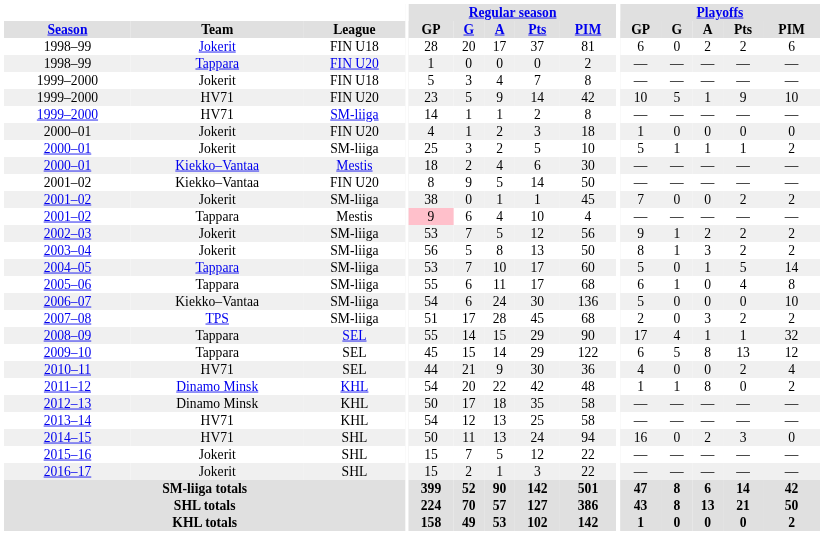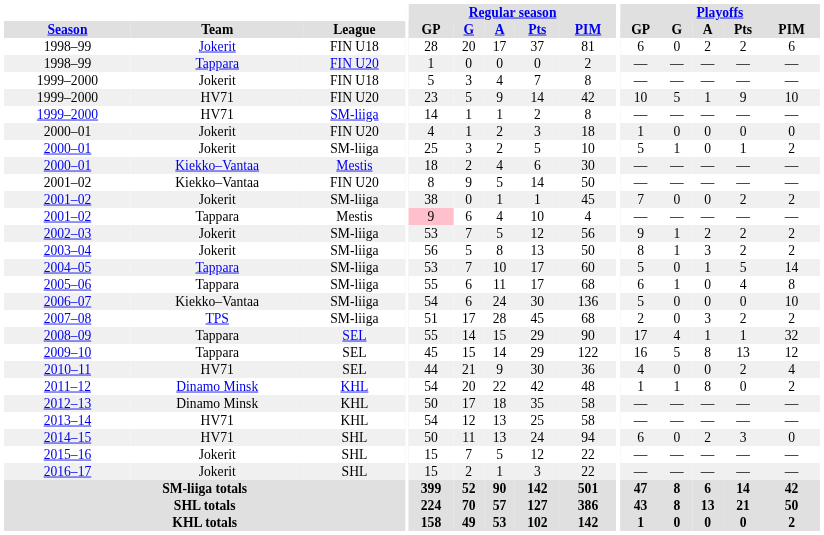 <table border="0" cellpadding="1" cellspacing="0" style="text-align:center; width:60em">
 <tr bgcolor="#e0e0e0">
 <th colspan="3" bgcolor="#ffffff"></th>
 <th rowspan="99" bgcolor="#ffffff"></th>
 <th colspan="5"><a href='#'>Regular season</a></th>
 <th rowspan="99" bgcolor="#ffffff"></th>
 <th colspan="5"><a href='#'>Playoffs</a></th>
 </tr>
 <tr bgcolor="#e0e0e0">
 <th><a href='#'>Season</a></th>
 <th>Team</th>
 <th>League</th>
 <th>GP</th>
 <th><a href='#'>G</a></th>
 <th><a href='#'>A</a></th>
 <th><a href='#'>Pts</a></th>
 <th><a href='#'>PIM</a></th>
 <th>GP</th>
 <th>G</th>
 <th>A</th>
 <th>Pts</th>
 <th>PIM</th>
 </tr>
 <tr>
 <td>1998–99</td>
 <td><a href='#'>Jokerit</a></td>
 <td>FIN U18</td>
 <td>28</td>
 <td>20</td>
 <td>17</td>
 <td>37</td>
 <td>81</td>
 <td>6</td>
 <td>0</td>
 <td>2</td>
 <td>2</td>
 <td>6</td>
 </tr>
 <tr bgcolor="#f0f0f0">
 <td>1998–99</td>
 <td><a href='#'>Tappara</a></td>
 <td><a href='#'>FIN U20</a></td>
 <td>1</td>
 <td>0</td>
 <td>0</td>
 <td>0</td>
 <td>2</td>
 <td>—</td>
 <td>—</td>
 <td>—</td>
 <td>—</td>
 <td>—</td>
 </tr>
 <tr>
 <td>1999–2000</td>
 <td>Jokerit</td>
 <td>FIN U18</td>
 <td>5</td>
 <td>3</td>
 <td>4</td>
 <td>7</td>
 <td>8</td>
 <td>—</td>
 <td>—</td>
 <td>—</td>
 <td>—</td>
 <td>—</td>
 </tr>
 <tr bgcolor="#f0f0f0">
 <td>1999–2000</td>
 <td>HV71</td>
 <td>FIN U20</td>
 <td>23</td>
 <td>5</td>
 <td>9</td>
 <td>14</td>
 <td>42</td>
 <td>10</td>
 <td>5</td>
 <td>1</td>
 <td>9</td>
 <td>10</td>
 </tr>
 <tr>
 <td><a href='#'>1999–2000</a></td>
 <td>HV71</td>
 <td><a href='#'>SM-liiga</a></td>
 <td>14</td>
 <td>1</td>
 <td>1</td>
 <td>2</td>
 <td>8</td>
 <td>—</td>
 <td>—</td>
 <td>—</td>
 <td>—</td>
 <td>—</td>
 </tr>
 <tr bgcolor="#f0f0f0">
 <td>2000–01</td>
 <td>Jokerit</td>
 <td>FIN U20</td>
 <td>4</td>
 <td>1</td>
 <td>2</td>
 <td>3</td>
 <td>18</td>
 <td>1</td>
 <td>0</td>
 <td>0</td>
 <td>0</td>
 <td>0</td>
 </tr>
 <tr>
 <td><a href='#'>2000–01</a></td>
 <td>Jokerit</td>
 <td>SM-liiga</td>
 <td>25</td>
 <td>3</td>
 <td>2</td>
 <td>5</td>
 <td>10</td>
 <td>5</td>
 <td>1</td>
-<td>1</td>
+<td>0</td>
 <td>1</td>
 <td>2</td>
 </tr>
 <tr bgcolor="#f0f0f0">
 <td><a href='#'>2000–01</a></td>
 <td><a href='#'>Kiekko–Vantaa</a></td>
 <td><a href='#'>Mestis</a></td>
 <td>18</td>
 <td>2</td>
 <td>4</td>
 <td>6</td>
 <td>30</td>
 <td>—</td>
 <td>—</td>
 <td>—</td>
 <td>—</td>
 <td>—</td>
 </tr>
 <tr>
 <td>2001–02</td>
 <td>Kiekko–Vantaa</td>
 <td>FIN U20</td>
 <td>8</td>
 <td>9</td>
 <td>5</td>
 <td>14</td>
 <td>50</td>
 <td>—</td>
 <td>—</td>
 <td>—</td>
 <td>—</td>
 <td>—</td>
 </tr>
 <tr bgcolor="#f0f0f0">
 <td><a href='#'>2001–02</a></td>
 <td>Jokerit</td>
 <td>SM-liiga</td>
 <td>38</td>
 <td>0</td>
 <td>1</td>
 <td>1</td>
 <td>45</td>
 <td>7</td>
 <td>0</td>
 <td>0</td>
 <td>2</td>
 <td>2</td>
 </tr>
 <tr>
 <td><a href='#'>2001–02</a></td>
 <td>Tappara</td>
 <td>Mestis</td>
 <td style="background: pink;">9</td>
 <td>6</td>
 <td>4</td>
 <td>10</td>
 <td>4</td>
 <td>—</td>
 <td>—</td>
 <td>—</td>
 <td>—</td>
 <td>—</td>
 </tr>
 <tr bgcolor="#f0f0f0">
 <td><a href='#'>2002–03</a></td>
 <td>Jokerit</td>
 <td>SM-liiga</td>
 <td>53</td>
 <td>7</td>
 <td>5</td>
 <td>12</td>
 <td>56</td>
 <td>9</td>
 <td>1</td>
 <td>2</td>
 <td>2</td>
 <td>2</td>
 </tr>
 <tr>
 <td><a href='#'>2003–04</a></td>
 <td>Jokerit</td>
 <td>SM-liiga</td>
 <td>56</td>
 <td>5</td>
 <td>8</td>
 <td>13</td>
 <td>50</td>
 <td>8</td>
 <td>1</td>
 <td>3</td>
 <td>2</td>
 <td>2</td>
 </tr>
 <tr bgcolor="#f0f0f0">
 <td><a href='#'>2004–05</a></td>
 <td><a href='#'>Tappara</a></td>
 <td>SM-liiga</td>
 <td>53</td>
 <td>7</td>
 <td>10</td>
 <td>17</td>
 <td>60</td>
 <td>5</td>
 <td>0</td>
 <td>1</td>
 <td>5</td>
 <td>14</td>
 </tr>
 <tr>
 <td><a href='#'>2005–06</a></td>
 <td>Tappara</td>
 <td>SM-liiga</td>
 <td>55</td>
 <td>6</td>
 <td>11</td>
 <td>17</td>
 <td>68</td>
 <td>6</td>
 <td>1</td>
 <td>0</td>
 <td>4</td>
 <td>8</td>
 </tr>
 <tr bgcolor="#f0f0f0">
 <td><a href='#'>2006–07</a></td>
 <td>Kiekko–Vantaa</td>
 <td>SM-liiga</td>
 <td>54</td>
 <td>6</td>
 <td>24</td>
 <td>30</td>
 <td>136</td>
 <td>5</td>
 <td>0</td>
 <td>0</td>
 <td>0</td>
 <td>10</td>
 </tr>
 <tr>
 <td><a href='#'>2007–08</a></td>
 <td><a href='#'>TPS</a></td>
 <td>SM-liiga</td>
 <td>51</td>
 <td>17</td>
 <td>28</td>
 <td>45</td>
 <td>68</td>
 <td>2</td>
 <td>0</td>
 <td>3</td>
 <td>2</td>
 <td>2</td>
 </tr>
 <tr bgcolor="#f0f0f0">
 <td><a href='#'>2008–09</a></td>
 <td>Tappara</td>
 <td><a href='#'>SEL</a></td>
 <td>55</td>
 <td>14</td>
 <td>15</td>
 <td>29</td>
 <td>90</td>
 <td>17</td>
 <td>4</td>
 <td>1</td>
 <td>1</td>
 <td>32</td>
 </tr>
 <tr>
 <td><a href='#'>2009–10</a></td>
 <td>Tappara</td>
 <td>SEL</td>
 <td>45</td>
 <td>15</td>
 <td>14</td>
 <td>29</td>
 <td>122</td>
-<td>6</td>
+<td>16</td>
 <td>5</td>
 <td>8</td>
 <td>13</td>
 <td>12</td>
 </tr>
 <tr bgcolor="#f0f0f0">
 <td><a href='#'>2010–11</a></td>
 <td>HV71</td>
 <td>SEL</td>
 <td>44</td>
 <td>21</td>
 <td>9</td>
 <td>30</td>
 <td>36</td>
 <td>4</td>
 <td>0</td>
 <td>0</td>
 <td>2</td>
 <td>4</td>
 </tr>
 <tr>
 <td><a href='#'>2011–12</a></td>
 <td><a href='#'>Dinamo Minsk</a></td>
 <td><a href='#'>KHL</a></td>
 <td>54</td>
 <td>20</td>
 <td>22</td>
 <td>42</td>
 <td>48</td>
 <td>1</td>
 <td>1</td>
 <td>8</td>
 <td>0</td>
 <td>2</td>
 </tr>
 <tr bgcolor="#f0f0f0">
 <td><a href='#'>2012–13</a></td>
 <td>Dinamo Minsk</td>
 <td>KHL</td>
 <td>50</td>
 <td>17</td>
 <td>18</td>
 <td>35</td>
 <td>58</td>
 <td>—</td>
 <td>—</td>
 <td>—</td>
 <td>—</td>
 <td>—</td>
 </tr>
 <tr>
 <td><a href='#'>2013–14</a></td>
 <td>HV71</td>
 <td>KHL</td>
 <td>54</td>
 <td>12</td>
 <td>13</td>
 <td>25</td>
 <td>58</td>
 <td>—</td>
 <td>—</td>
 <td>—</td>
 <td>—</td>
 <td>—</td>
 </tr>
 <tr bgcolor="#f0f0f0">
 <td><a href='#'>2014–15</a></td>
 <td>HV71</td>
 <td>SHL</td>
 <td>50</td>
 <td>11</td>
 <td>13</td>
 <td>24</td>
 <td>94</td>
-<td>16</td>
+<td>6</td>
 <td>0</td>
 <td>2</td>
 <td>3</td>
 <td>0</td>
 </tr>
 <tr>
 <td><a href='#'>2015–16</a></td>
 <td>Jokerit</td>
 <td>SHL</td>
 <td>15</td>
 <td>7</td>
 <td>5</td>
 <td>12</td>
 <td>22</td>
 <td>—</td>
 <td>—</td>
 <td>—</td>
 <td>—</td>
 <td>—</td>
 </tr>
 <tr bgcolor="#f0f0f0">
 <td><a href='#'>2016–17</a></td>
 <td>Jokerit</td>
 <td>SHL</td>
 <td>15</td>
 <td>2</td>
 <td>1</td>
 <td>3</td>
 <td>22</td>
 <td>—</td>
 <td>—</td>
 <td>—</td>
 <td>—</td>
 <td>—</td>
 </tr>
 <tr bgcolor="#e0e0e0">
 <th colspan="3">SM-liiga totals</th>
 <th>399</th>
 <th>52</th>
 <th>90</th>
 <th>142</th>
 <th>501</th>
 <th>47</th>
 <th>8</th>
 <th>6</th>
 <th>14</th>
 <th>42</th>
 </tr>
 <tr bgcolor="#e0e0e0">
 <th colspan="3">SHL totals</th>
 <th>224</th>
 <th>70</th>
 <th>57</th>
 <th>127</th>
 <th>386</th>
 <th>43</th>
 <th>8</th>
 <th>13</th>
 <th>21</th>
 <th>50</th>
 </tr>
 <tr bgcolor="#e0e0e0">
 <th colspan="3">KHL totals</th>
 <th>158</th>
 <th>49</th>
 <th>53</th>
 <th>102</th>
 <th>142</th>
 <th>1</th>
 <th>0</th>
 <th>0</th>
 <th>0</th>
 <th>2</th>
 </tr>
 </table>
